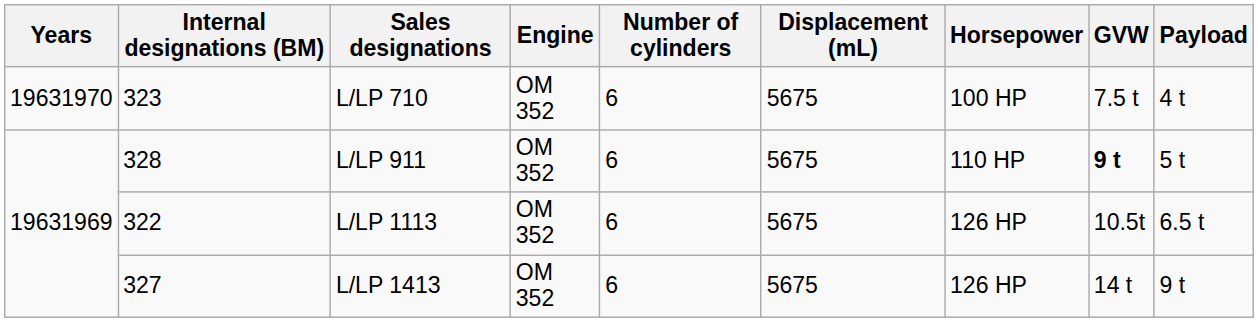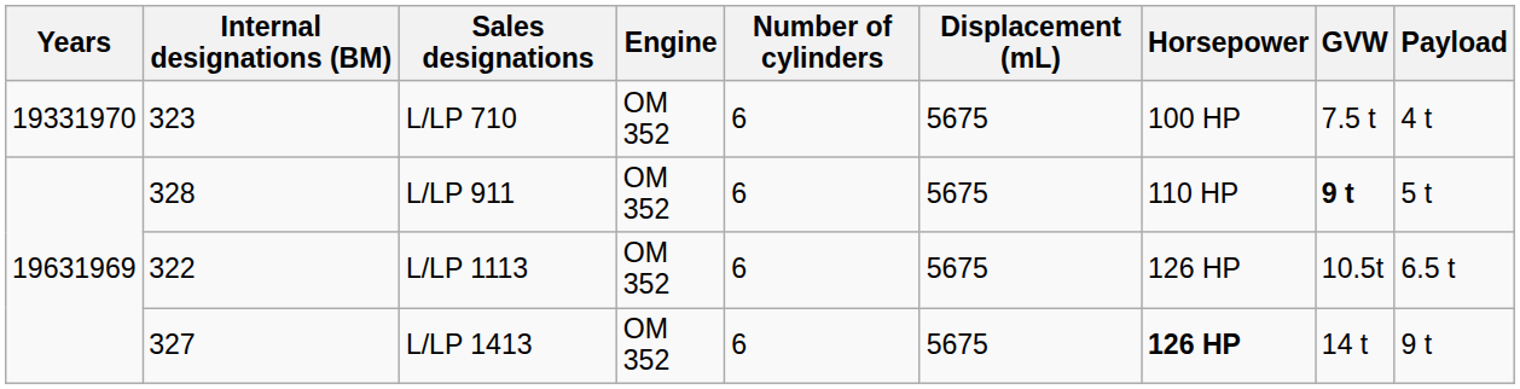 <table class="wikitable sortable" style="text-align: left;">
 <tr>
 <th>Years</th>
 <th>Internal designations (BM)</th>
 <th>Sales designations</th>
 <th>Engine</th>
 <th>Number of cylinders</th>
 <th>Displacement (mL)</th>
 <th>Horsepower</th>
 <th>GVW</th>
 <th>Payload</th>
 </tr>
 <tr>
-<td>19631970</td>
+<td>19331970</td>
 <td>323</td>
 <td>L/LP 710</td>
 <td>OM 352</td>
 <td>6</td>
 <td>5675</td>
 <td>100 HP</td>
 <td>7.5 t</td>
 <td>4 t</td>
 </tr>
 <tr>
 <td rowspan="3">19631969</td>
 <td>328</td>
 <td>L/LP 911</td>
 <td>OM 352</td>
 <td>6</td>
 <td>5675</td>
 <td>110 HP</td>
 <td><strong>9 t</strong></td>
 <td>5 t</td>
 </tr>
 <tr>
 <td>322</td>
 <td>L/LP 1113</td>
 <td>OM 352</td>
 <td>6</td>
 <td>5675</td>
 <td>126 HP</td>
 <td>10.5t</td>
 <td>6.5 t</td>
 </tr>
 <tr>
 <td>327</td>
 <td>L/LP 1413</td>
 <td>OM 352</td>
 <td>6</td>
 <td>5675</td>
-<td>126 HP</td>
+<td><strong>126 HP</strong></td>
 <td>14 t</td>
 <td>9 t</td>
 </tr>
 </table>
